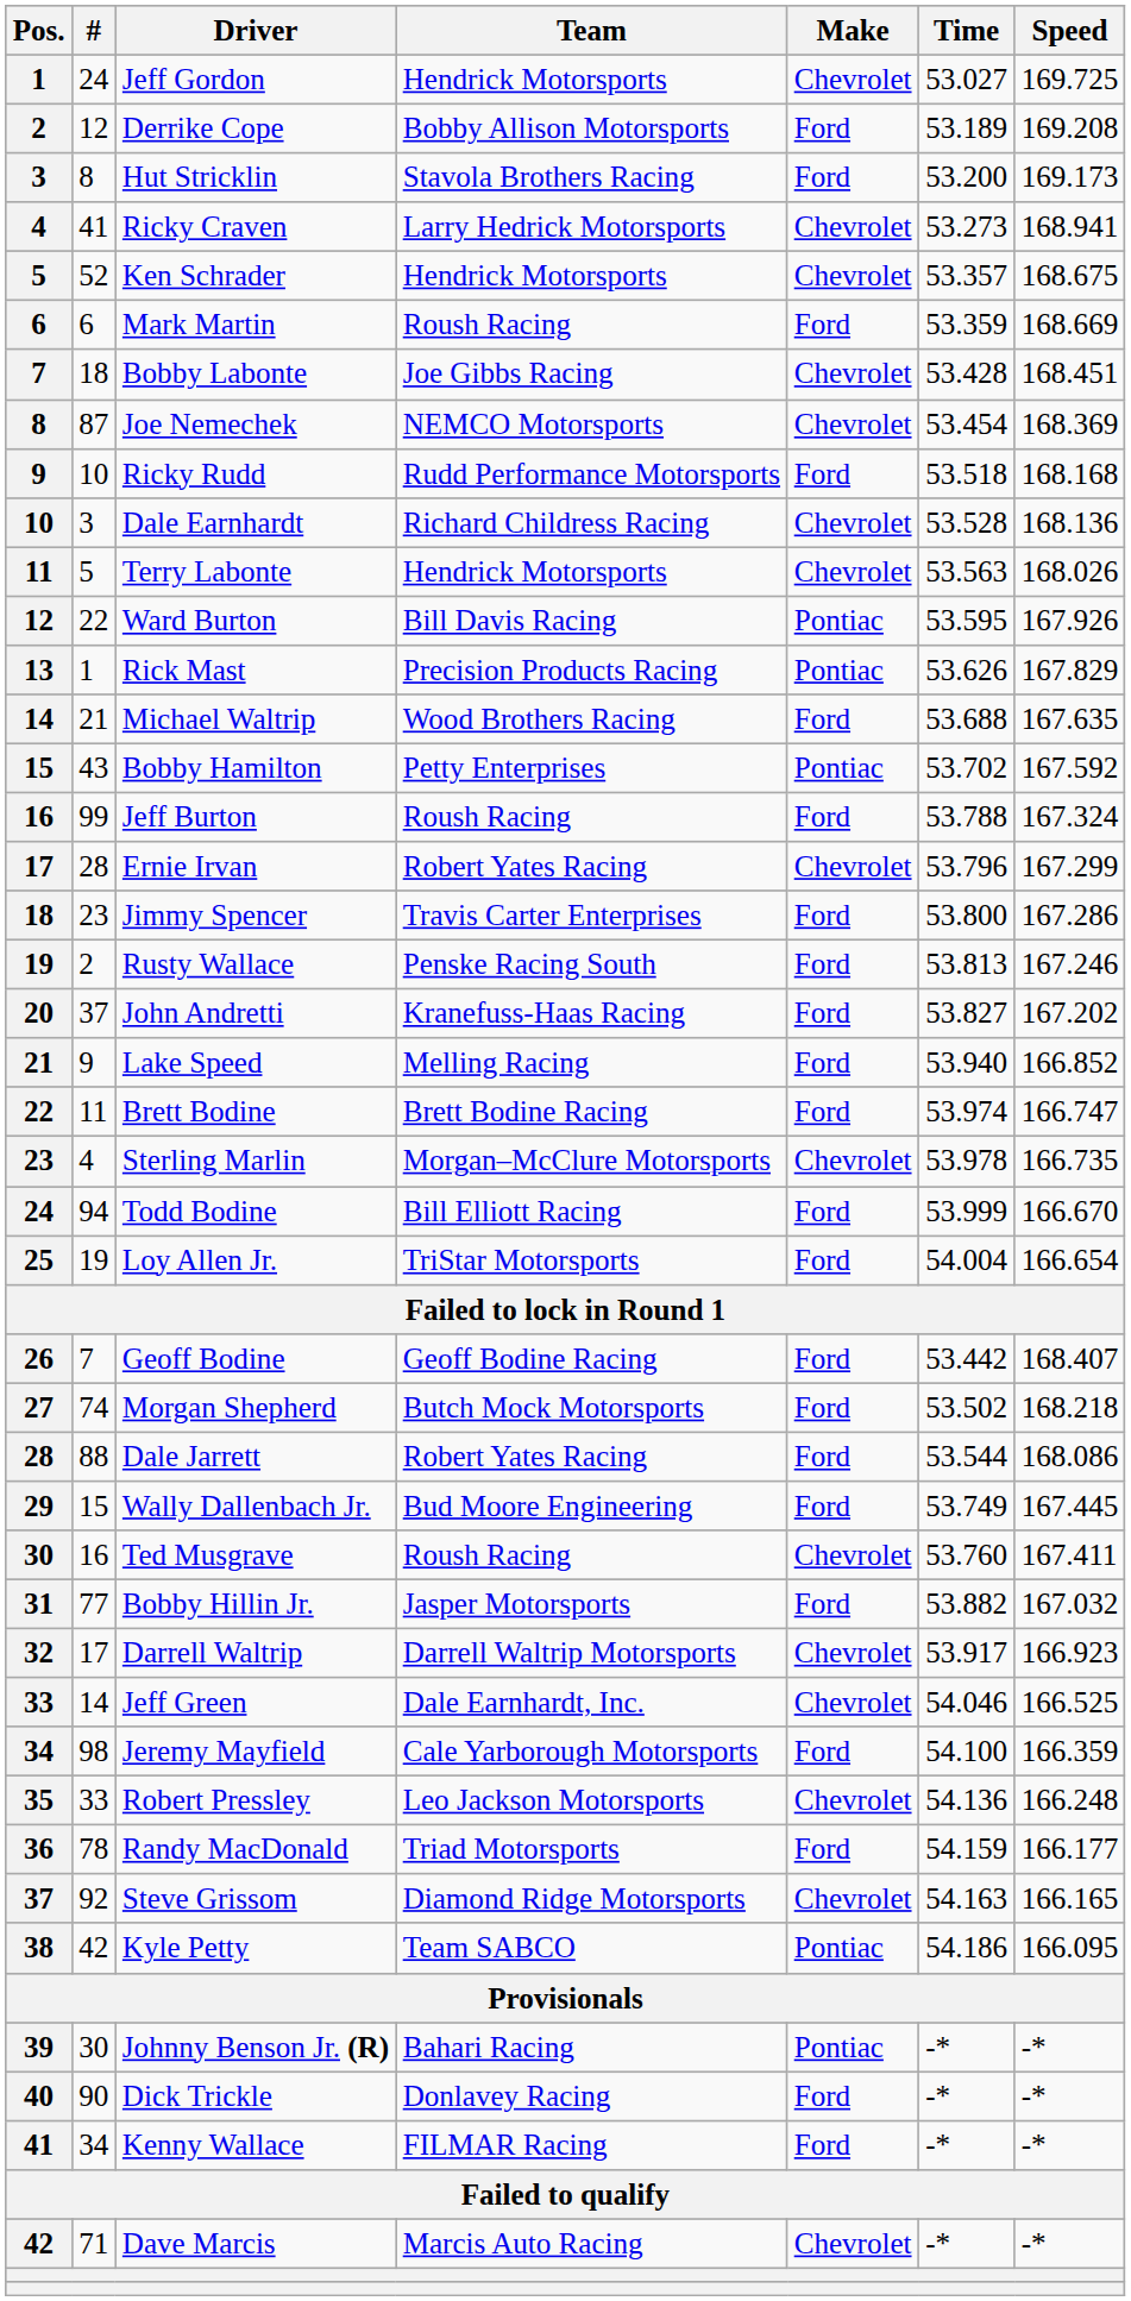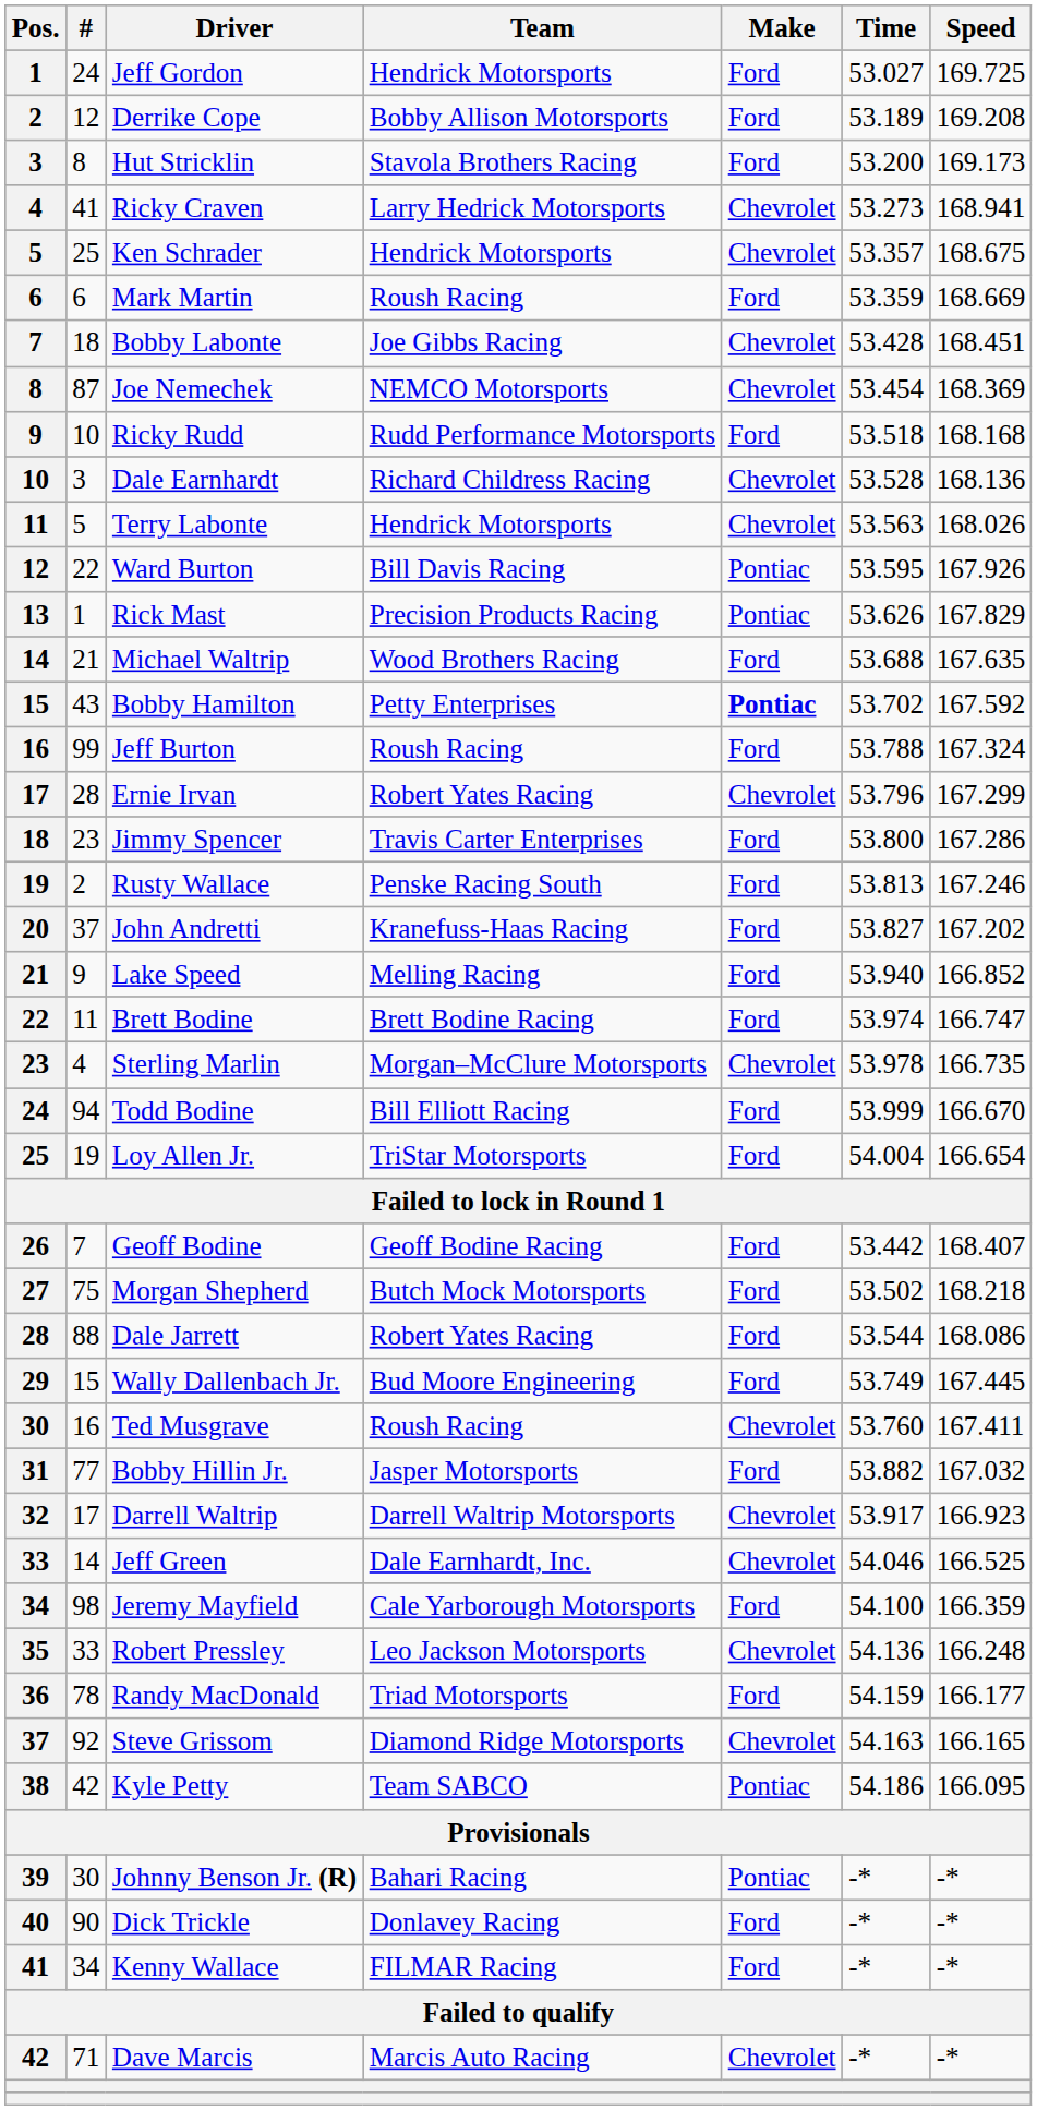 <table class="wikitable" style="font-size:95%">
 <tr>
 <th>Pos.</th>
 <th>#</th>
 <th>Driver</th>
 <th>Team</th>
 <th>Make</th>
 <th>Time</th>
 <th>Speed</th>
 </tr>
 <tr>
 <th>1</th>
 <td>24</td>
 <td><a href='#'>Jeff Gordon</a></td>
 <td><a href='#'>Hendrick Motorsports</a></td>
-<td><a href='#'>Chevrolet</a></td>
+<td><a href='#'>Ford</a></td>
 <td>53.027</td>
 <td>169.725</td>
 </tr>
 <tr>
 <th>2</th>
 <td>12</td>
 <td><a href='#'>Derrike Cope</a></td>
 <td><a href='#'>Bobby Allison Motorsports</a></td>
 <td><a href='#'>Ford</a></td>
 <td>53.189</td>
 <td>169.208</td>
 </tr>
 <tr>
 <th>3</th>
 <td>8</td>
 <td><a href='#'>Hut Stricklin</a></td>
 <td><a href='#'>Stavola Brothers Racing</a></td>
 <td><a href='#'>Ford</a></td>
 <td>53.200</td>
 <td>169.173</td>
 </tr>
 <tr>
 <th>4</th>
 <td>41</td>
 <td><a href='#'>Ricky Craven</a></td>
 <td><a href='#'>Larry Hedrick Motorsports</a></td>
 <td><a href='#'>Chevrolet</a></td>
 <td>53.273</td>
 <td>168.941</td>
 </tr>
 <tr>
 <th>5</th>
-<td>52</td>
+<td>25</td>
 <td><a href='#'>Ken Schrader</a></td>
 <td><a href='#'>Hendrick Motorsports</a></td>
 <td><a href='#'>Chevrolet</a></td>
 <td>53.357</td>
 <td>168.675</td>
 </tr>
 <tr>
 <th>6</th>
 <td>6</td>
 <td><a href='#'>Mark Martin</a></td>
 <td><a href='#'>Roush Racing</a></td>
 <td><a href='#'>Ford</a></td>
 <td>53.359</td>
 <td>168.669</td>
 </tr>
 <tr>
 <th>7</th>
 <td>18</td>
 <td><a href='#'>Bobby Labonte</a></td>
 <td><a href='#'>Joe Gibbs Racing</a></td>
 <td><a href='#'>Chevrolet</a></td>
 <td>53.428</td>
 <td>168.451</td>
 </tr>
 <tr>
 <th>8</th>
 <td>87</td>
 <td><a href='#'>Joe Nemechek</a></td>
 <td><a href='#'>NEMCO Motorsports</a></td>
 <td><a href='#'>Chevrolet</a></td>
 <td>53.454</td>
 <td>168.369</td>
 </tr>
 <tr>
 <th>9</th>
 <td>10</td>
 <td><a href='#'>Ricky Rudd</a></td>
 <td><a href='#'>Rudd Performance Motorsports</a></td>
 <td><a href='#'>Ford</a></td>
 <td>53.518</td>
 <td>168.168</td>
 </tr>
 <tr>
 <th>10</th>
 <td>3</td>
 <td><a href='#'>Dale Earnhardt</a></td>
 <td><a href='#'>Richard Childress Racing</a></td>
 <td><a href='#'>Chevrolet</a></td>
 <td>53.528</td>
 <td>168.136</td>
 </tr>
 <tr>
 <th>11</th>
 <td>5</td>
 <td><a href='#'>Terry Labonte</a></td>
 <td><a href='#'>Hendrick Motorsports</a></td>
 <td><a href='#'>Chevrolet</a></td>
 <td>53.563</td>
 <td>168.026</td>
 </tr>
 <tr>
 <th>12</th>
 <td>22</td>
 <td><a href='#'>Ward Burton</a></td>
 <td><a href='#'>Bill Davis Racing</a></td>
 <td><a href='#'>Pontiac</a></td>
 <td>53.595</td>
 <td>167.926</td>
 </tr>
 <tr>
 <th>13</th>
 <td>1</td>
 <td><a href='#'>Rick Mast</a></td>
 <td><a href='#'>Precision Products Racing</a></td>
 <td><a href='#'>Pontiac</a></td>
 <td>53.626</td>
 <td>167.829</td>
 </tr>
 <tr>
 <th>14</th>
 <td>21</td>
 <td><a href='#'>Michael Waltrip</a></td>
 <td><a href='#'>Wood Brothers Racing</a></td>
 <td><a href='#'>Ford</a></td>
 <td>53.688</td>
 <td>167.635</td>
 </tr>
 <tr>
 <th>15</th>
 <td>43</td>
 <td><a href='#'>Bobby Hamilton</a></td>
 <td><a href='#'>Petty Enterprises</a></td>
-<td><a href='#'>Pontiac</a></td>
+<td><strong><a href='#'>Pontiac</a></strong></td>
 <td>53.702</td>
 <td>167.592</td>
 </tr>
 <tr>
 <th>16</th>
 <td>99</td>
 <td><a href='#'>Jeff Burton</a></td>
 <td><a href='#'>Roush Racing</a></td>
 <td><a href='#'>Ford</a></td>
 <td>53.788</td>
 <td>167.324</td>
 </tr>
 <tr>
 <th>17</th>
 <td>28</td>
 <td><a href='#'>Ernie Irvan</a></td>
 <td><a href='#'>Robert Yates Racing</a></td>
 <td><a href='#'>Chevrolet</a></td>
 <td>53.796</td>
 <td>167.299</td>
 </tr>
 <tr>
 <th>18</th>
 <td>23</td>
 <td><a href='#'>Jimmy Spencer</a></td>
 <td><a href='#'>Travis Carter Enterprises</a></td>
 <td><a href='#'>Ford</a></td>
 <td>53.800</td>
 <td>167.286</td>
 </tr>
 <tr>
 <th>19</th>
 <td>2</td>
 <td><a href='#'>Rusty Wallace</a></td>
 <td><a href='#'>Penske Racing South</a></td>
 <td><a href='#'>Ford</a></td>
 <td>53.813</td>
 <td>167.246</td>
 </tr>
 <tr>
 <th>20</th>
 <td>37</td>
 <td><a href='#'>John Andretti</a></td>
 <td><a href='#'>Kranefuss-Haas Racing</a></td>
 <td><a href='#'>Ford</a></td>
 <td>53.827</td>
 <td>167.202</td>
 </tr>
 <tr>
 <th>21</th>
 <td>9</td>
 <td><a href='#'>Lake Speed</a></td>
 <td><a href='#'>Melling Racing</a></td>
 <td><a href='#'>Ford</a></td>
 <td>53.940</td>
 <td>166.852</td>
 </tr>
 <tr>
 <th>22</th>
 <td>11</td>
 <td><a href='#'>Brett Bodine</a></td>
 <td><a href='#'>Brett Bodine Racing</a></td>
 <td><a href='#'>Ford</a></td>
 <td>53.974</td>
 <td>166.747</td>
 </tr>
 <tr>
 <th>23</th>
 <td>4</td>
 <td><a href='#'>Sterling Marlin</a></td>
 <td><a href='#'>Morgan–McClure Motorsports</a></td>
 <td><a href='#'>Chevrolet</a></td>
 <td>53.978</td>
 <td>166.735</td>
 </tr>
 <tr>
 <th>24</th>
 <td>94</td>
 <td><a href='#'>Todd Bodine</a></td>
 <td><a href='#'>Bill Elliott Racing</a></td>
 <td><a href='#'>Ford</a></td>
 <td>53.999</td>
 <td>166.670</td>
 </tr>
 <tr>
 <th>25</th>
 <td>19</td>
 <td><a href='#'>Loy Allen Jr.</a></td>
 <td><a href='#'>TriStar Motorsports</a></td>
 <td><a href='#'>Ford</a></td>
 <td>54.004</td>
 <td>166.654</td>
 </tr>
 <tr>
 <th colspan="7">Failed to lock in Round 1</th>
 </tr>
 <tr>
 <th>26</th>
 <td>7</td>
 <td><a href='#'>Geoff Bodine</a></td>
 <td><a href='#'>Geoff Bodine Racing</a></td>
 <td><a href='#'>Ford</a></td>
 <td>53.442</td>
 <td>168.407</td>
 </tr>
 <tr>
 <th>27</th>
-<td>74</td>
+<td>75</td>
 <td><a href='#'>Morgan Shepherd</a></td>
 <td><a href='#'>Butch Mock Motorsports</a></td>
 <td><a href='#'>Ford</a></td>
 <td>53.502</td>
 <td>168.218</td>
 </tr>
 <tr>
 <th>28</th>
 <td>88</td>
 <td><a href='#'>Dale Jarrett</a></td>
 <td><a href='#'>Robert Yates Racing</a></td>
 <td><a href='#'>Ford</a></td>
 <td>53.544</td>
 <td>168.086</td>
 </tr>
 <tr>
 <th>29</th>
 <td>15</td>
 <td><a href='#'>Wally Dallenbach Jr.</a></td>
 <td><a href='#'>Bud Moore Engineering</a></td>
 <td><a href='#'>Ford</a></td>
 <td>53.749</td>
 <td>167.445</td>
 </tr>
 <tr>
 <th>30</th>
 <td>16</td>
 <td><a href='#'>Ted Musgrave</a></td>
 <td><a href='#'>Roush Racing</a></td>
 <td><a href='#'>Chevrolet</a></td>
 <td>53.760</td>
 <td>167.411</td>
 </tr>
 <tr>
 <th>31</th>
 <td>77</td>
 <td><a href='#'>Bobby Hillin Jr.</a></td>
 <td><a href='#'>Jasper Motorsports</a></td>
 <td><a href='#'>Ford</a></td>
 <td>53.882</td>
 <td>167.032</td>
 </tr>
 <tr>
 <th>32</th>
 <td>17</td>
 <td><a href='#'>Darrell Waltrip</a></td>
 <td><a href='#'>Darrell Waltrip Motorsports</a></td>
 <td><a href='#'>Chevrolet</a></td>
 <td>53.917</td>
 <td>166.923</td>
 </tr>
 <tr>
 <th>33</th>
 <td>14</td>
 <td><a href='#'>Jeff Green</a></td>
 <td><a href='#'>Dale Earnhardt, Inc.</a></td>
 <td><a href='#'>Chevrolet</a></td>
 <td>54.046</td>
 <td>166.525</td>
 </tr>
 <tr>
 <th>34</th>
 <td>98</td>
 <td><a href='#'>Jeremy Mayfield</a></td>
 <td><a href='#'>Cale Yarborough Motorsports</a></td>
 <td><a href='#'>Ford</a></td>
 <td>54.100</td>
 <td>166.359</td>
 </tr>
 <tr>
 <th>35</th>
 <td>33</td>
 <td><a href='#'>Robert Pressley</a></td>
 <td><a href='#'>Leo Jackson Motorsports</a></td>
 <td><a href='#'>Chevrolet</a></td>
 <td>54.136</td>
 <td>166.248</td>
 </tr>
 <tr>
 <th>36</th>
 <td>78</td>
 <td><a href='#'>Randy MacDonald</a></td>
 <td><a href='#'>Triad Motorsports</a></td>
 <td><a href='#'>Ford</a></td>
 <td>54.159</td>
 <td>166.177</td>
 </tr>
 <tr>
 <th>37</th>
 <td>92</td>
 <td><a href='#'>Steve Grissom</a></td>
 <td><a href='#'>Diamond Ridge Motorsports</a></td>
 <td><a href='#'>Chevrolet</a></td>
 <td>54.163</td>
 <td>166.165</td>
 </tr>
 <tr>
 <th>38</th>
 <td>42</td>
 <td><a href='#'>Kyle Petty</a></td>
 <td><a href='#'>Team SABCO</a></td>
 <td><a href='#'>Pontiac</a></td>
 <td>54.186</td>
 <td>166.095</td>
 </tr>
 <tr>
 <th colspan="7">Provisionals</th>
 </tr>
 <tr>
 <th>39</th>
 <td>30</td>
 <td><a href='#'>Johnny Benson Jr.</a> <strong>(R)</strong></td>
 <td><a href='#'>Bahari Racing</a></td>
 <td><a href='#'>Pontiac</a></td>
 <td>-*</td>
 <td>-*</td>
 </tr>
 <tr>
 <th>40</th>
 <td>90</td>
 <td><a href='#'>Dick Trickle</a></td>
 <td><a href='#'>Donlavey Racing</a></td>
 <td><a href='#'>Ford</a></td>
 <td>-*</td>
 <td>-*</td>
 </tr>
 <tr>
 <th>41</th>
 <td>34</td>
 <td><a href='#'>Kenny Wallace</a></td>
 <td><a href='#'>FILMAR Racing</a></td>
 <td><a href='#'>Ford</a></td>
 <td>-*</td>
 <td>-*</td>
 </tr>
 <tr>
 <th colspan="7">Failed to qualify</th>
 </tr>
 <tr>
 <th>42</th>
 <td>71</td>
 <td><a href='#'>Dave Marcis</a></td>
 <td><a href='#'>Marcis Auto Racing</a></td>
 <td><a href='#'>Chevrolet</a></td>
 <td>-*</td>
 <td>-*</td>
 </tr>
 <tr>
 <th colspan="7"></th>
 </tr>
 <tr>
 <th colspan="7"></th>
 </tr>
 </table>
